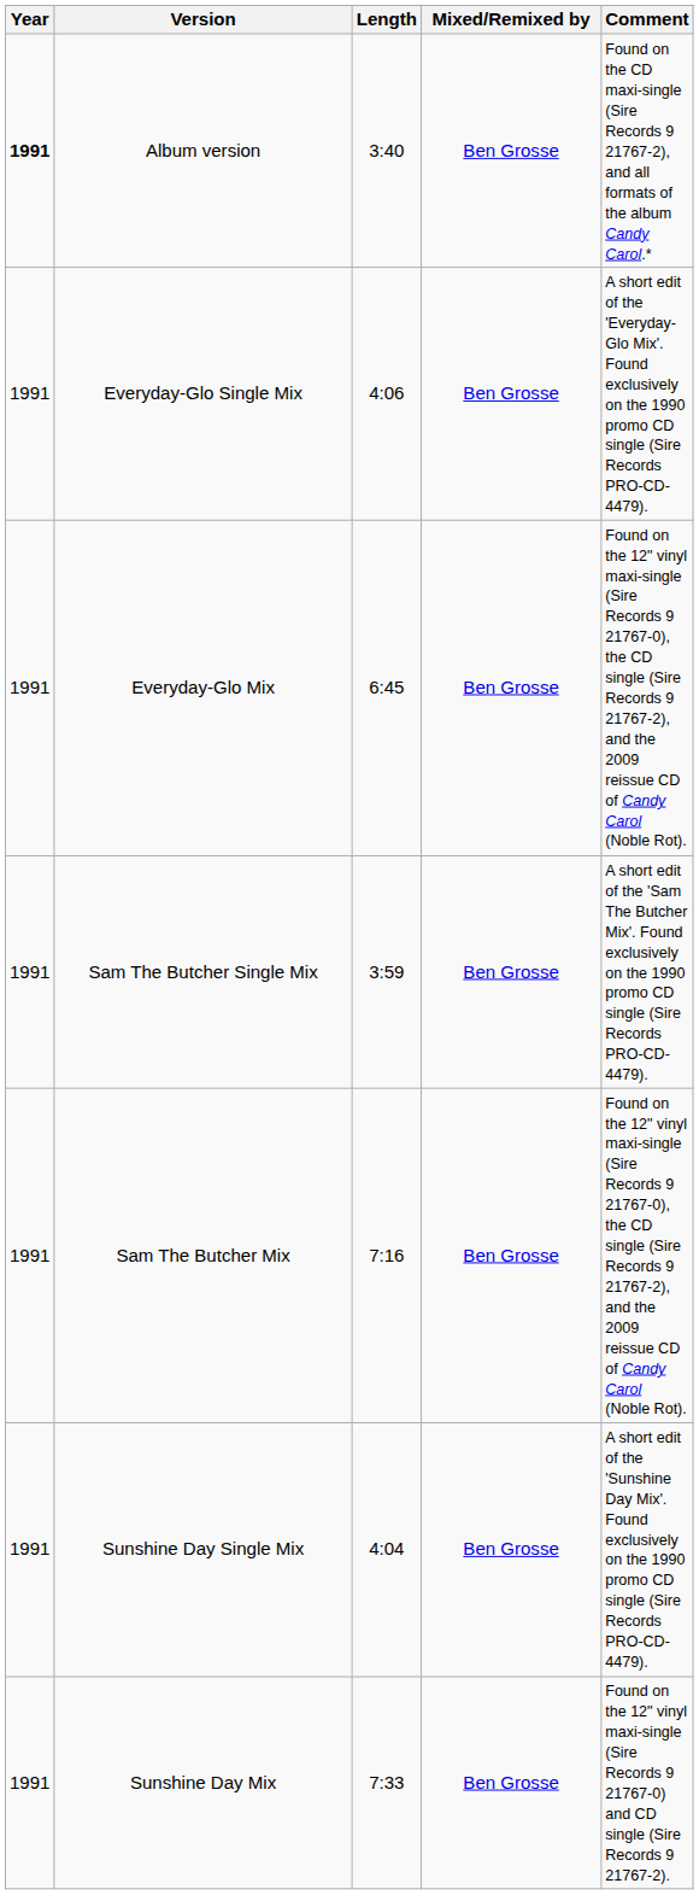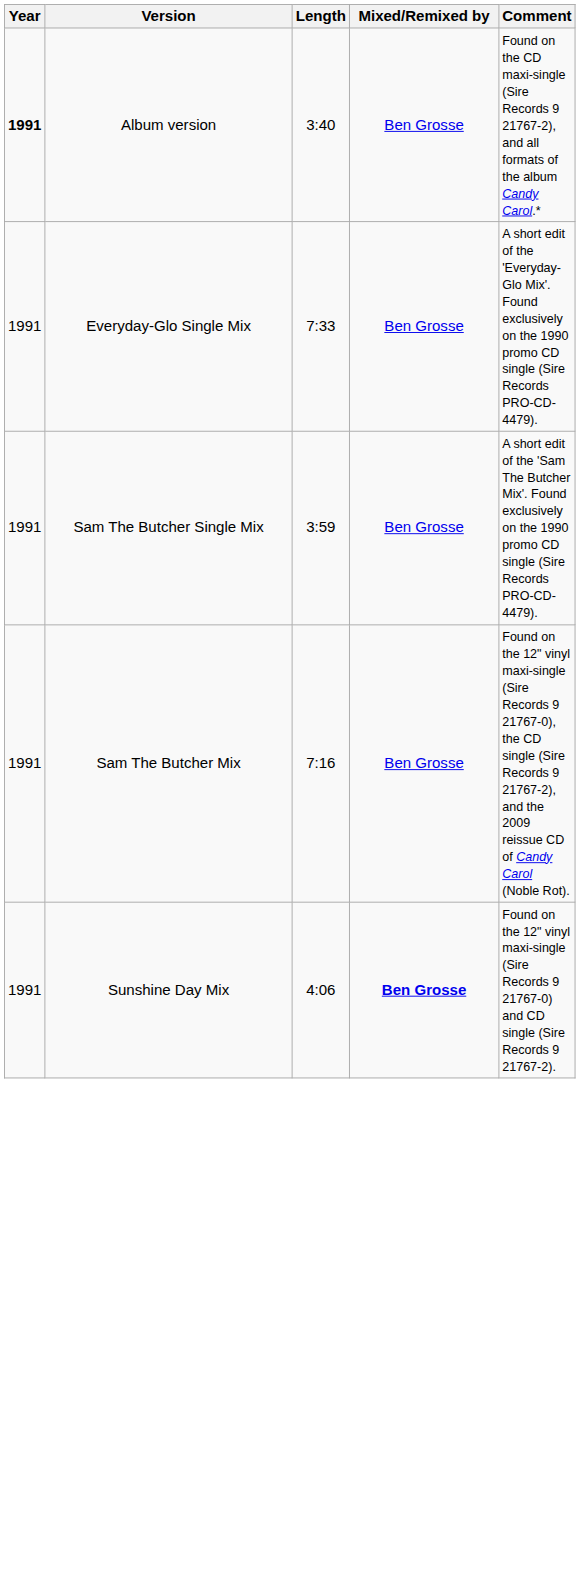 <table class="wikitable">
 <tr>
 <th>Year</th>
 <th style="width:300px;">Version</th>
 <th>Length</th>
 <th style="width:160px;">Mixed/Remixed by</th>
 <th>Comment</th>
 </tr>
 <tr>
 <td align=center><strong>1991</strong></td>
 <td align=center>Album version</td>
 <td align=center>3:40</td>
 <td align=center><a href='#'>Ben Grosse</a></td>
 <td><small>Found on the CD maxi-single (Sire Records 9 21767-2), and all formats of the album <em><a href='#'>Candy Carol</a></em>.*</small></td>
 </tr>
 <tr>
 <td align=center>1991</td>
 <td align=center>Everyday-Glo Single Mix</td>
-<td align=center>4:06</td>
+<td align=center>7:33</td>
 <td align=center><a href='#'>Ben Grosse</a></td>
 <td><small>A short edit of the 'Everyday-Glo Mix'. Found exclusively on the 1990 promo CD single (Sire Records PRO-CD-4479).</small></td>
-</tr>
-<tr>
-<td align=center>1991</td>
-<td align=center>Everyday-Glo Mix</td>
-<td align=center>6:45</td>
-<td align=center><a href='#'>Ben Grosse</a></td>
-<td><small>Found on the 12" vinyl maxi-single (Sire Records 9 21767-0), the CD single (Sire Records 9 21767-2), and the 2009 reissue CD of <em><a href='#'>Candy Carol</a></em> (Noble Rot).</small></td>
 </tr>
 <tr>
 <td align=center>1991</td>
 <td align=center>Sam The Butcher Single Mix</td>
 <td align=center>3:59</td>
 <td align=center><a href='#'>Ben Grosse</a></td>
 <td><small>A short edit of the 'Sam The Butcher Mix'. Found exclusively on the 1990 promo CD single (Sire Records PRO-CD-4479).</small></td>
 </tr>
 <tr>
 <td align=center>1991</td>
 <td align=center>Sam The Butcher Mix</td>
 <td align=center>7:16</td>
 <td align=center><a href='#'>Ben Grosse</a></td>
 <td><small>Found on the 12" vinyl maxi-single (Sire Records 9 21767-0), the CD single (Sire Records 9 21767-2), and the 2009 reissue CD of <em><a href='#'>Candy Carol</a></em> (Noble Rot).</small></td>
 </tr>
 <tr>
 <td align=center>1991</td>
-<td align=center>Sunshine Day Single Mix</td>
-<td align=center>4:04</td>
-<td align=center><a href='#'>Ben Grosse</a></td>
-<td><small>A short edit of the 'Sunshine Day Mix'. Found exclusively on the 1990 promo CD single (Sire Records PRO-CD-4479).</small></td>
-</tr>
-<tr>
-<td align=center>1991</td>
 <td align=center>Sunshine Day Mix</td>
-<td align=center>7:33</td>
-<td align=center><a href='#'>Ben Grosse</a></td>
+<td align=center>4:06</td>
+<td align=center><strong><a href='#'>Ben Grosse</a></strong></td>
 <td><small>Found on the 12" vinyl maxi-single (Sire Records 9 21767-0) and CD single (Sire Records 9 21767-2).</small></td>
 </tr>
 </table>
